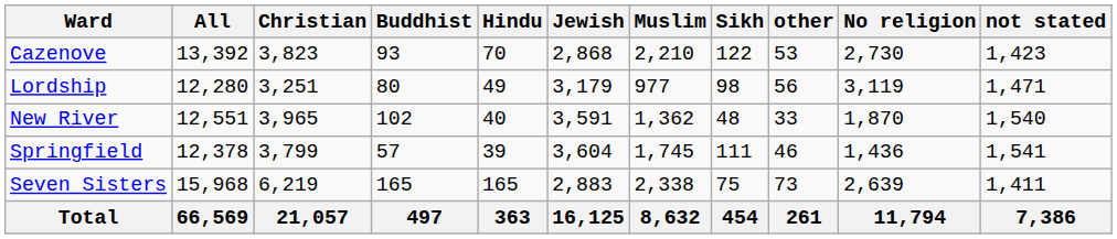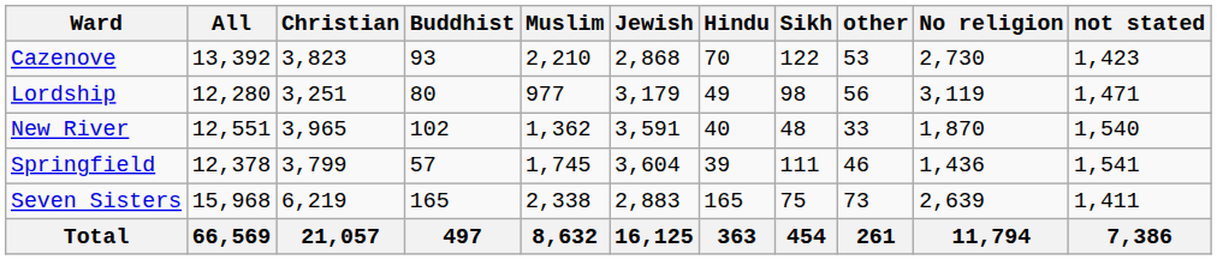 <table class="wikitable">
 <tr>
 <th>Ward</th>
 <th>All</th>
 <th>Christian</th>
 <th>Buddhist</th>
+<th>Muslim</th>
+<th>Jewish</th>
 <th>Hindu</th>
-<th>Jewish</th>
-<th>Muslim</th>
 <th>Sikh</th>
 <th>other</th>
 <th>No religion</th>
 <th>not stated</th>
 </tr>
 <tr>
 <td><a href='#'>Cazenove</a></td>
 <td>13,392</td>
 <td>3,823</td>
 <td>93</td>
+<td>2,210</td>
+<td>2,868</td>
 <td>70</td>
-<td>2,868</td>
-<td>2,210</td>
 <td>122</td>
 <td>53</td>
 <td>2,730</td>
 <td>1,423</td>
 </tr>
 <tr>
 <td><a href='#'>Lordship</a></td>
 <td>12,280</td>
 <td>3,251</td>
 <td>80</td>
+<td>977</td>
+<td>3,179</td>
 <td>49</td>
-<td>3,179</td>
-<td>977</td>
 <td>98</td>
 <td>56</td>
 <td>3,119</td>
 <td>1,471</td>
 </tr>
 <tr>
 <td><a href='#'>New River</a></td>
 <td>12,551</td>
 <td>3,965</td>
 <td>102</td>
+<td>1,362</td>
+<td>3,591</td>
 <td>40</td>
-<td>3,591</td>
-<td>1,362</td>
 <td>48</td>
 <td>33</td>
 <td>1,870</td>
 <td>1,540</td>
 </tr>
 <tr>
 <td><a href='#'>Springfield</a></td>
 <td>12,378</td>
 <td>3,799</td>
 <td>57</td>
+<td>1,745</td>
+<td>3,604</td>
 <td>39</td>
-<td>3,604</td>
-<td>1,745</td>
 <td>111</td>
 <td>46</td>
 <td>1,436</td>
 <td>1,541</td>
 </tr>
 <tr>
 <td><a href='#'>Seven Sisters</a></td>
 <td>15,968</td>
 <td>6,219</td>
 <td>165</td>
+<td>2,338</td>
+<td>2,883</td>
 <td>165</td>
-<td>2,883</td>
-<td>2,338</td>
 <td>75</td>
 <td>73</td>
 <td>2,639</td>
 <td>1,411</td>
 </tr>
 <tr>
 <th>Total</th>
 <th>66,569</th>
 <th>21,057</th>
 <th>497</th>
+<th>8,632</th>
+<th>16,125</th>
 <th>363</th>
-<th>16,125</th>
-<th>8,632</th>
 <th>454</th>
 <th>261</th>
 <th>11,794</th>
 <th>7,386</th>
 </tr>
 </table>
